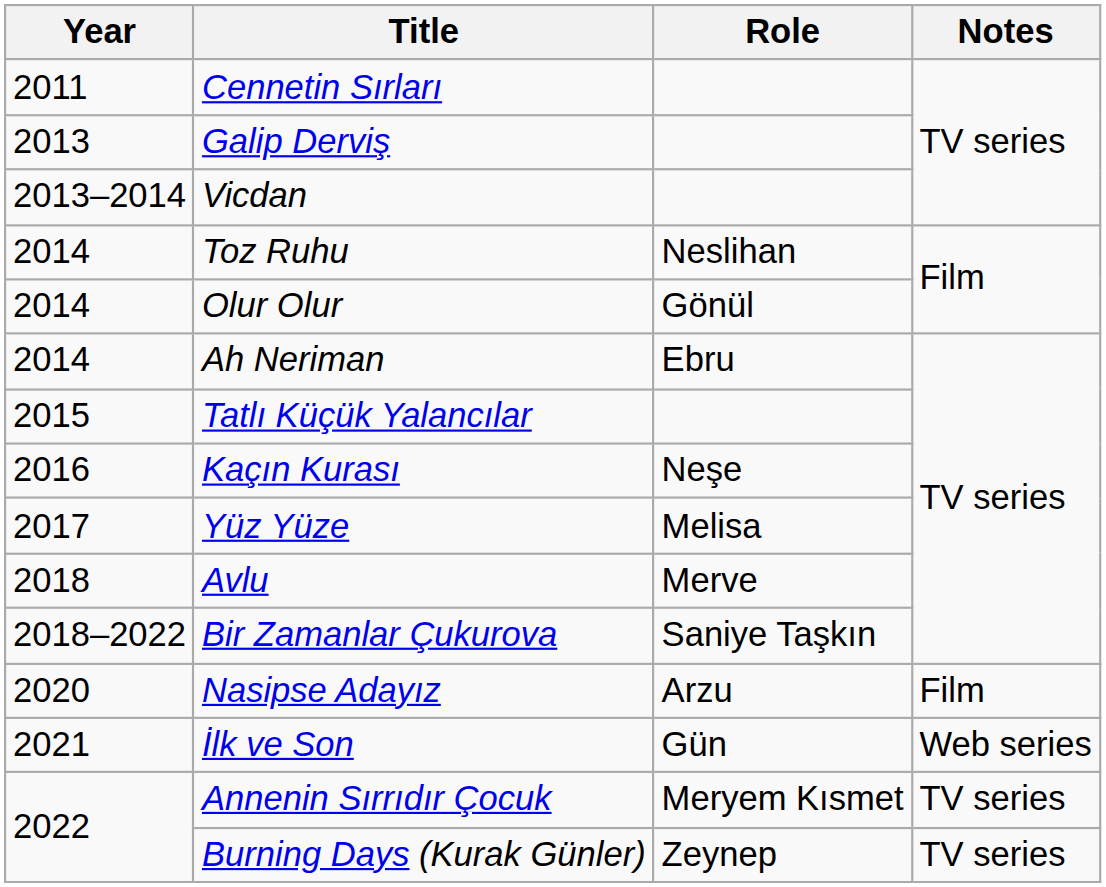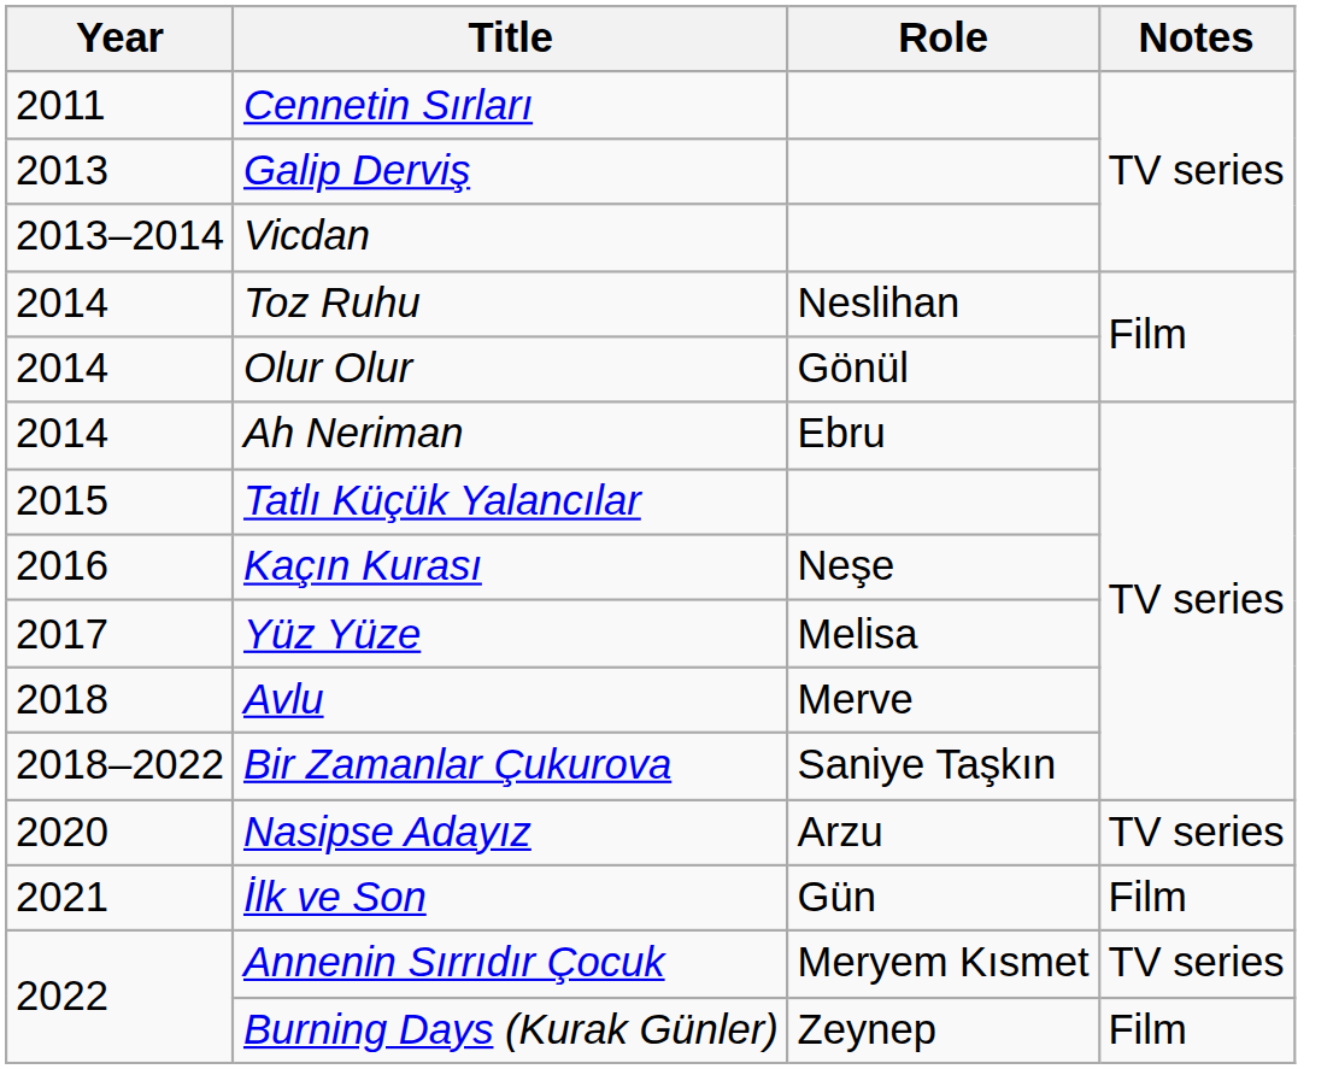 <table class="wikitable">
 <tr>
 <th>Year</th>
 <th>Title</th>
 <th>Role</th>
 <th>Notes</th>
 </tr>
 <tr>
 <td>2011</td>
 <td><em><a href='#'>Cennetin Sırları</a></em></td>
 <td></td>
 <td rowspan="3">TV series</td>
 </tr>
 <tr>
 <td>2013</td>
 <td><em><a href='#'>Galip Derviş</a></em></td>
 <td></td>
 </tr>
 <tr>
 <td>2013–2014</td>
 <td><em>Vicdan</em></td>
 <td></td>
 </tr>
 <tr>
 <td>2014</td>
 <td><em>Toz Ruhu</em></td>
 <td>Neslihan</td>
 <td rowspan="2">Film</td>
 </tr>
 <tr>
 <td>2014</td>
 <td><em>Olur Olur</em></td>
 <td>Gönül</td>
 </tr>
 <tr>
 <td>2014</td>
 <td><em>Ah Neriman</em></td>
 <td>Ebru</td>
 <td rowspan="6">TV series</td>
 </tr>
 <tr>
 <td>2015</td>
 <td><em><a href='#'>Tatlı Küçük Yalancılar</a></em></td>
 <td></td>
 </tr>
 <tr>
 <td>2016</td>
 <td><em><a href='#'>Kaçın Kurası</a></em></td>
 <td>Neşe</td>
 </tr>
 <tr>
 <td>2017</td>
 <td><em><a href='#'>Yüz Yüze</a></em></td>
 <td>Melisa</td>
 </tr>
 <tr>
 <td>2018</td>
 <td><a href='#'><em>Avlu</em></a></td>
 <td>Merve</td>
 </tr>
 <tr>
 <td>2018–2022</td>
 <td><em><a href='#'>Bir Zamanlar Çukurova</a></em></td>
 <td>Saniye Taşkın</td>
 </tr>
 <tr>
 <td>2020</td>
 <td><em><a href='#'>Nasipse Adayız</a></em></td>
 <td>Arzu</td>
-<td>Film</td>
+<td>TV series</td>
 </tr>
 <tr>
 <td>2021</td>
 <td><em><a href='#'>İlk ve Son</a></em></td>
 <td>Gün</td>
-<td>Web series</td>
+<td>Film</td>
 </tr>
 <tr>
 <td rowspan="2">2022</td>
 <td><em><a href='#'>Annenin Sırrıdır Çocuk</a></em></td>
 <td>Meryem Kısmet</td>
 <td>TV series</td>
 </tr>
 <tr>
 <td><em><a href='#'>Burning Days</a> (Kurak Günler)</em></td>
 <td>Zeynep</td>
-<td>TV series</td>
+<td>Film</td>
 </tr>
 </table>
